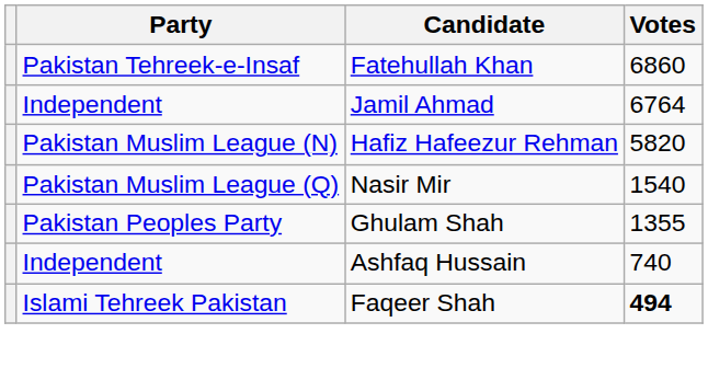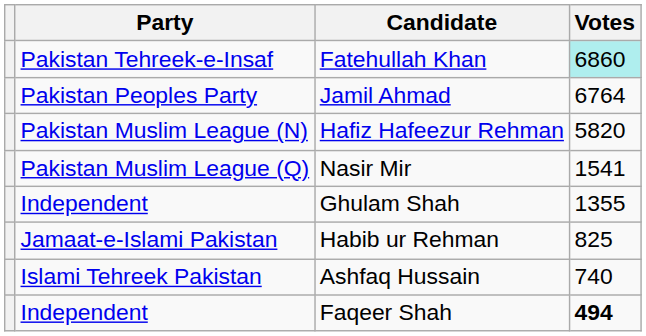 <table class="wikitable">
 <tr>
 <th></th>
 <th>Party</th>
 <th>Candidate</th>
 <th>Votes</th>
 </tr>
 <tr>
 <th></th>
 <td><a href='#'>Pakistan Tehreek-e-Insaf</a></td>
 <td><a href='#'>Fatehullah Khan</a></td>
-<td>6860</td>
+<td style="background: paleturquoise;">6860</td>
 </tr>
 <tr>
 <th></th>
-<td><a href='#'>Independent</a></td>
+<td><a href='#'>Pakistan Peoples Party</a></td>
 <td><a href='#'>Jamil Ahmad</a></td>
 <td>6764</td>
 </tr>
 <tr>
 <th></th>
 <td><a href='#'>Pakistan Muslim League (N)</a></td>
 <td><a href='#'>Hafiz Hafeezur Rehman</a></td>
 <td>5820</td>
 </tr>
 <tr>
 <th></th>
 <td><a href='#'>Pakistan Muslim League (Q)</a></td>
 <td>Nasir Mir</td>
-<td>1540</td>
+<td>1541</td>
 </tr>
 <tr>
 <th></th>
-<td><a href='#'>Pakistan Peoples Party</a></td>
+<td><a href='#'>Independent</a></td>
 <td>Ghulam Shah</td>
 <td>1355</td>
 </tr>
 <tr>
 <th></th>
-<td><a href='#'>Independent</a></td>
+<td><a href='#'>Jamaat-e-Islami Pakistan</a></td>
+<td>Habib ur Rehman</td>
+<td>825</td>
+</tr>
+<tr>
+<th></th>
+<td><a href='#'>Islami Tehreek Pakistan</a></td>
 <td>Ashfaq Hussain</td>
 <td>740</td>
 </tr>
 <tr>
 <th></th>
-<td><a href='#'>Islami Tehreek Pakistan</a></td>
+<td><a href='#'>Independent</a></td>
 <td>Faqeer Shah</td>
 <td><strong>494</strong></td>
 </tr>
 </table>
